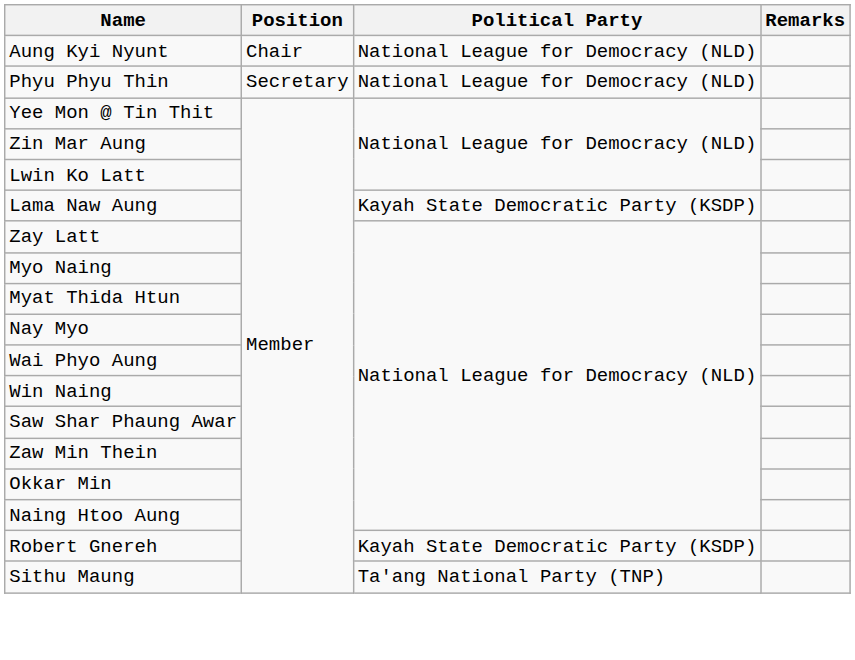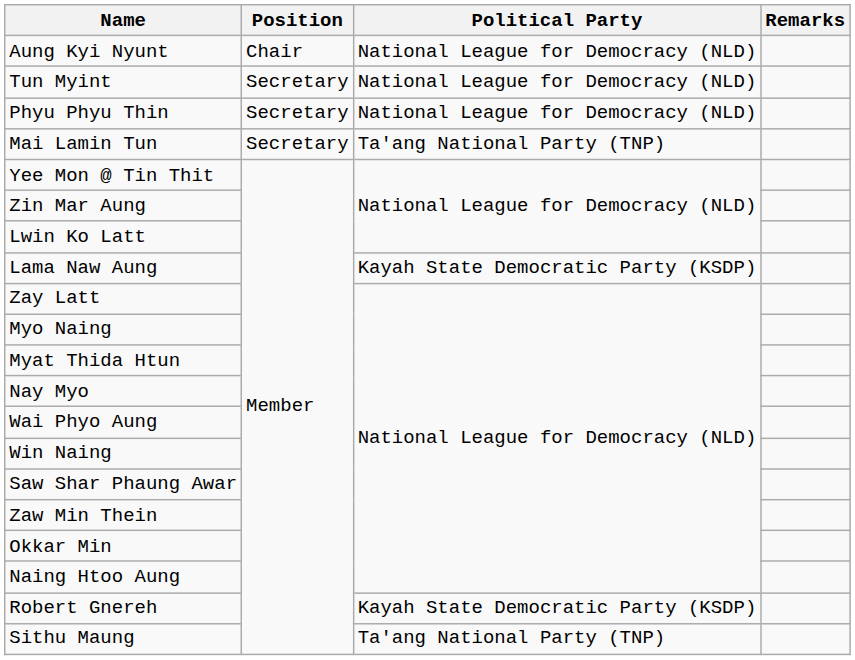 <table class="wikitable">
 <tr>
 <th>Name</th>
 <th>Position</th>
 <th>Political Party</th>
 <th>Remarks</th>
 </tr>
 <tr>
 <td>Aung Kyi Nyunt</td>
 <td>Chair</td>
 <td>National League for Democracy (NLD)</td>
 <td></td>
 </tr>
 <tr>
+<td>Tun Myint</td>
+<td>Secretary</td>
+<td>National League for Democracy (NLD)</td>
+<td></td>
+</tr>
+<tr>
 <td>Phyu Phyu Thin</td>
 <td>Secretary</td>
 <td>National League for Democracy (NLD)</td>
+<td></td>
+</tr>
+<tr>
+<td>Mai Lamin Tun</td>
+<td>Secretary</td>
+<td>Ta'ang National Party (TNP)</td>
 <td></td>
 </tr>
 <tr>
 <td>Yee Mon @ Tin Thit</td>
 <td rowspan="16">Member</td>
 <td rowspan="3">National League for Democracy (NLD)</td>
 <td></td>
 </tr>
 <tr>
 <td>Zin Mar Aung</td>
 <td></td>
 </tr>
 <tr>
 <td>Lwin Ko Latt</td>
 <td></td>
 </tr>
 <tr>
 <td>Lama Naw Aung</td>
 <td>Kayah State Democratic Party (KSDP)</td>
 <td></td>
 </tr>
 <tr>
 <td>Zay Latt</td>
 <td rowspan="10">National League for Democracy (NLD)</td>
 <td></td>
 </tr>
 <tr>
 <td>Myo Naing</td>
 <td></td>
 </tr>
 <tr>
 <td>Myat Thida Htun</td>
 <td></td>
 </tr>
 <tr>
 <td>Nay Myo</td>
 <td></td>
 </tr>
 <tr>
 <td>Wai Phyo Aung</td>
 <td></td>
 </tr>
 <tr>
 <td>Win Naing</td>
 <td></td>
 </tr>
 <tr>
 <td>Saw Shar Phaung Awar</td>
 <td></td>
 </tr>
 <tr>
 <td>Zaw Min Thein</td>
 <td></td>
 </tr>
 <tr>
 <td>Okkar Min</td>
 <td></td>
 </tr>
 <tr>
 <td>Naing Htoo Aung</td>
 <td></td>
 </tr>
 <tr>
 <td>Robert Gnereh</td>
 <td>Kayah State Democratic Party (KSDP)</td>
 <td></td>
 </tr>
 <tr>
 <td>Sithu Maung</td>
 <td>Ta'ang National Party (TNP)</td>
 <td></td>
 </tr>
 </table>
